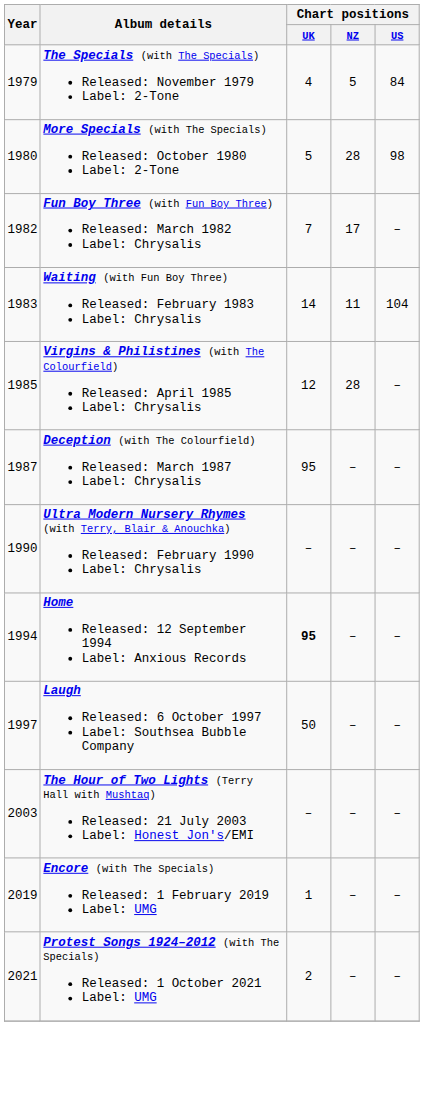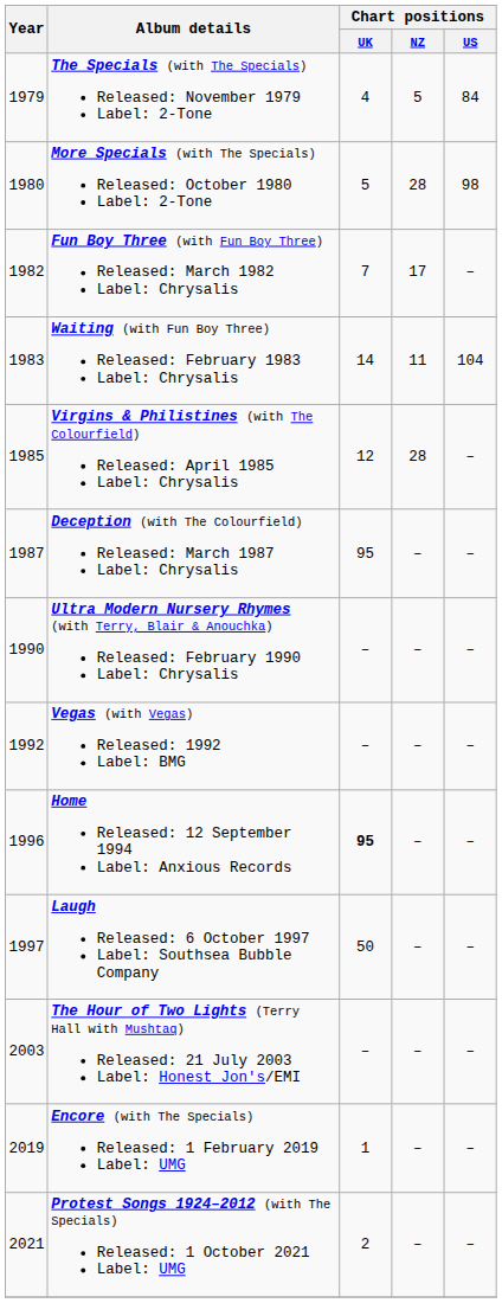 <table class="wikitable">
 <tr>
 <th rowspan="2">Year</th>
 <th rowspan="2" width="250">Album details</th>
 <th colspan="3">Chart positions</th>
 </tr>
 <tr>
 <th width="40"><small><a href='#'>UK</a></small></th>
 <th width="40"><small><a href='#'>NZ</a></small></th>
 <th width="40"><small><a href='#'>US</a></small></th>
 </tr>
 <tr>
 <td align="center">1979</td>
 <td align="left"><strong><em><a href='#'>The Specials</a></em></strong> <small>(with <a href='#'>The Specials</a>)</small><br><ul><li>Released: November 1979</li><li>Label: 2-Tone</li></ul></td>
 <td align="center">4</td>
 <td align="center">5</td>
 <td align="center">84</td>
 </tr>
 <tr>
 <td align="center">1980</td>
 <td align="left"><strong><em><a href='#'>More Specials</a></em></strong> <small>(with The Specials)</small><br><ul><li>Released: October 1980</li><li>Label: 2-Tone</li></ul></td>
 <td align="center">5</td>
 <td align="center">28</td>
 <td align="center">98</td>
 </tr>
 <tr>
 <td align="center">1982</td>
 <td align="left"><strong><em><a href='#'>Fun Boy Three</a></em></strong> <small>(with <a href='#'>Fun Boy Three</a>)</small><br><ul><li>Released: March 1982</li><li>Label: Chrysalis</li></ul></td>
 <td align="center">7</td>
 <td align="center">17</td>
 <td align="center">–</td>
 </tr>
 <tr>
 <td align="center">1983</td>
 <td align="left"><strong><em><a href='#'>Waiting</a></em></strong> <small>(with Fun Boy Three)</small><br><ul><li>Released: February 1983</li><li>Label: Chrysalis</li></ul></td>
 <td align="center">14</td>
 <td align="center">11</td>
 <td align="center">104</td>
 </tr>
 <tr>
 <td align="center">1985</td>
 <td align="left"><strong><em><a href='#'>Virgins & Philistines</a></em></strong> <small>(with <a href='#'>The Colourfield</a>)</small><br><ul><li>Released: April 1985</li><li>Label: Chrysalis</li></ul></td>
 <td align="center">12</td>
 <td align="center">28</td>
 <td align="center">–</td>
 </tr>
 <tr>
 <td align="center">1987</td>
 <td align="left"><strong><em><a href='#'>Deception</a></em></strong> <small>(with The Colourfield)</small><br><ul><li>Released: March 1987</li><li>Label: Chrysalis</li></ul></td>
 <td align="center">95</td>
 <td align="center">–</td>
 <td align="center">–</td>
 </tr>
 <tr>
 <td align="center">1990</td>
 <td align="left"><strong><em><a href='#'>Ultra Modern Nursery Rhymes</a></em></strong> <small>(with <a href='#'>Terry, Blair & Anouchka</a>)</small><br><ul><li>Released: February 1990</li><li>Label: Chrysalis</li></ul></td>
 <td align="center">–</td>
 <td align="center">–</td>
 <td align="center">–</td>
 </tr>
 <tr>
-<td align="center">1994</td>
+<td align="center">1992</td>
+<td align="left"><strong><em><a href='#'>Vegas</a></em></strong> <small>(with <a href='#'>Vegas</a>)</small><br><ul><li>Released: 1992</li><li>Label: BMG</li></ul></td>
+<td align="center">–</td>
+<td align="center">–</td>
+<td align="center">–</td>
+</tr>
+<tr>
+<td align="center">1996</td>
 <td align="left"><strong><em><a href='#'>Home</a></em></strong><br><ul><li>Released: 12 September 1994</li><li>Label: Anxious Records</li></ul></td>
 <td align="center"><strong>95</strong></td>
 <td align="center">–</td>
 <td align="center">–</td>
 </tr>
 <tr>
 <td align="center">1997</td>
 <td align="left"><strong><em><a href='#'>Laugh</a></em></strong><br><ul><li>Released: 6 October 1997</li><li>Label: Southsea Bubble Company</li></ul></td>
 <td align="center">50</td>
 <td align="center">–</td>
 <td align="center">–</td>
 </tr>
 <tr>
 <td align="center">2003</td>
 <td align="left"><strong><em><a href='#'>The Hour of Two Lights</a></em></strong> <small>(Terry Hall with <a href='#'>Mushtaq</a>)</small><br><ul><li>Released: 21 July 2003</li><li>Label: <a href='#'>Honest Jon's</a>/EMI</li></ul></td>
 <td align="center">–</td>
 <td align="center">–</td>
 <td align="center">–</td>
 </tr>
 <tr>
 <td align="center">2019</td>
 <td align="left"><strong><em><a href='#'>Encore</a></em></strong> <small>(with The Specials)</small><br><ul><li>Released: 1 February 2019</li><li>Label: <a href='#'>UMG</a></li></ul></td>
 <td align="center">1</td>
 <td align="center">–</td>
 <td align="center">–</td>
 </tr>
 <tr>
 <td align="center">2021</td>
 <td align="left"><strong><em><a href='#'>Protest Songs 1924–2012</a></em></strong> <small>(with The Specials)</small><br><ul><li>Released: 1 October 2021</li><li>Label: <a href='#'>UMG</a></li></ul></td>
 <td align="center">2</td>
 <td align="center">–</td>
 <td align="center">–</td>
 </tr>
 <tr>
 </tr>
 </table>
